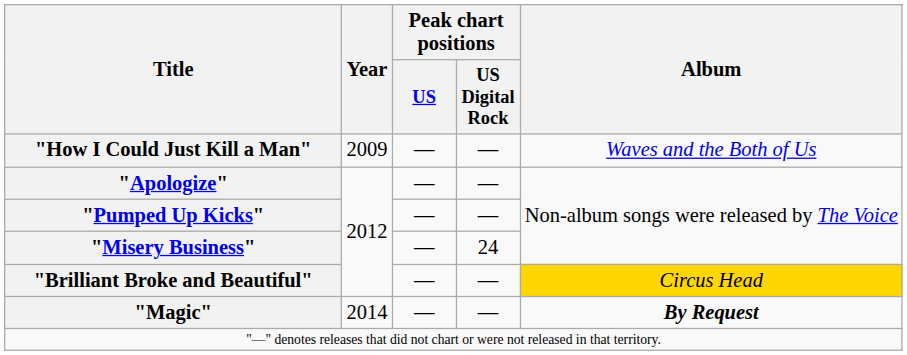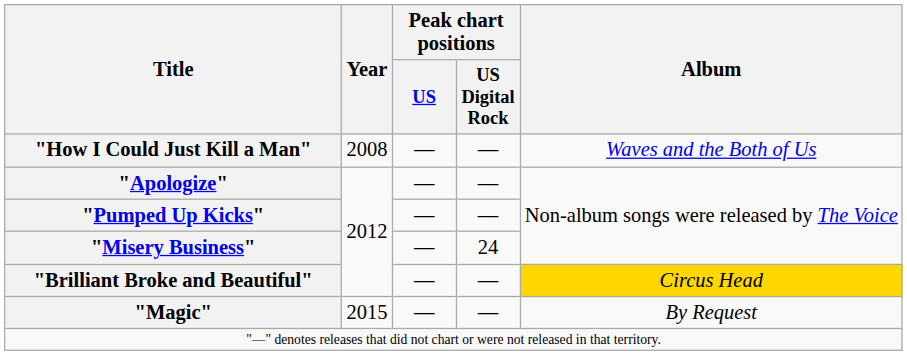 <table class="wikitable plainrowheaders" style="text-align:center;" border="1">
 <tr>
 <th scope="col" rowspan="2" style="width:16em;">Title</th>
 <th scope="col" rowspan="2">Year</th>
 <th scope="col" colspan="2">Peak chart positions</th>
 <th scope="col" rowspan="2">Album</th>
 </tr>
 <tr>
 <th scope="col" style="width:3em;font-size:90%;"><a href='#'>US</a></th>
 <th scope="col" style="width:3em;font-size:90%;">US<br>Digital Rock<br></th>
 </tr>
 <tr>
 <th scope="row">"How I Could Just Kill a Man"</th>
-<td>2009</td>
+<td>2008</td>
 <td>—</td>
 <td>—</td>
 <td><em><a href='#'>Waves and the Both of Us</a></em></td>
 </tr>
 <tr>
 <th scope="row">"<a href='#'>Apologize</a>"</th>
 <td rowspan="4">2012</td>
 <td>—</td>
 <td>—</td>
 <td rowspan="3">Non-album songs were released by <em><a href='#'>The Voice</a></em></td>
 </tr>
 <tr>
 <th scope="row">"<a href='#'>Pumped Up Kicks</a>"</th>
 <td>—</td>
 <td>—</td>
 </tr>
 <tr>
 <th scope="row">"<a href='#'>Misery Business</a>"</th>
 <td>—</td>
 <td>24</td>
 </tr>
 <tr>
 <th scope="row">"Brilliant Broke and Beautiful"</th>
 <td>—</td>
 <td>—</td>
 <td style="background: gold;"><em>Circus Head</em></td>
 </tr>
 <tr>
 <th scope="row">"Magic"</th>
-<td>2014</td>
+<td>2015</td>
 <td>—</td>
 <td>—</td>
-<td><strong><em>By Request</em></strong></td>
+<td><em>By Request</em></td>
 </tr>
 <tr>
 <td align="center" colspan="12" style="font-size:8pt">"—" denotes releases that did not chart or were not released in that territory.</td>
 </tr>
 </table>
